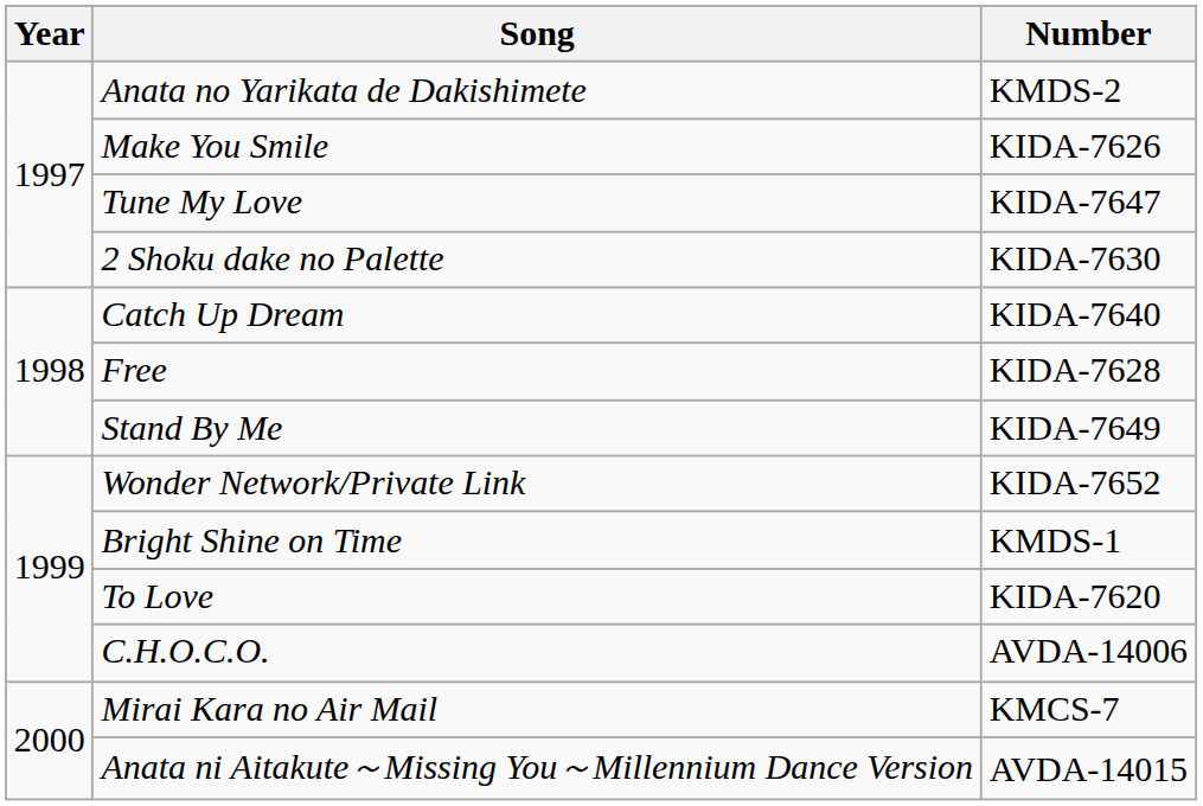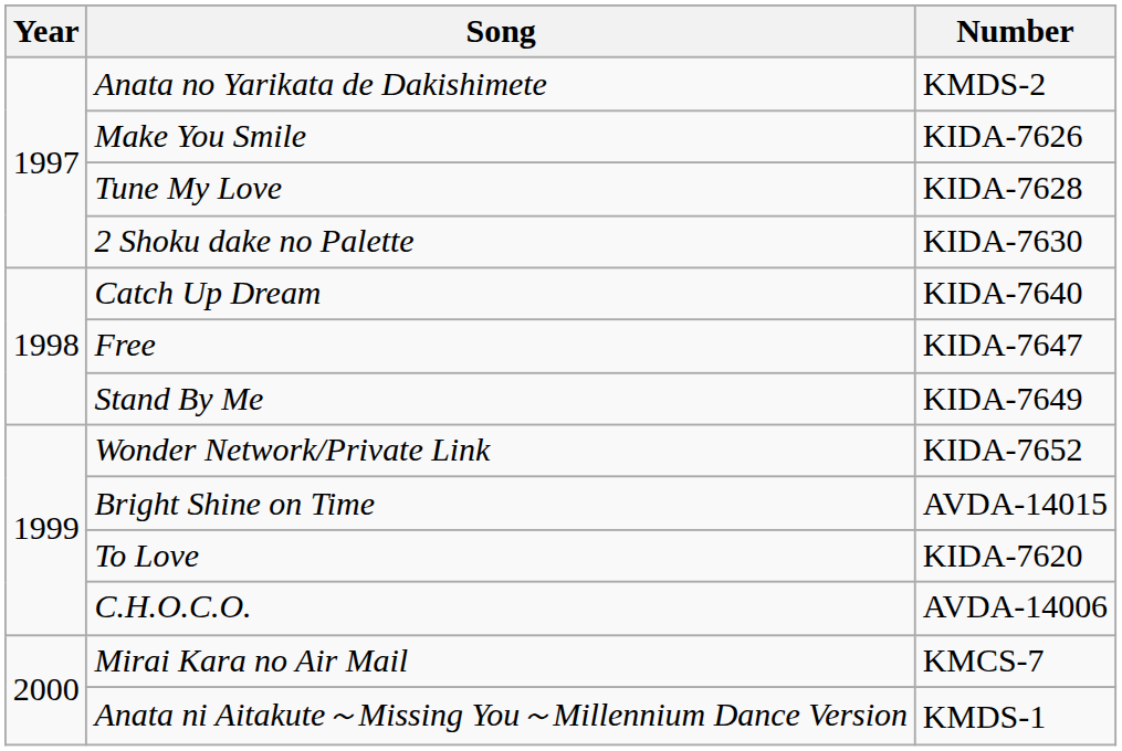 <table class="wikitable sortable">
 <tr>
 <th>Year</th>
 <th>Song</th>
 <th>Number</th>
 </tr>
 <tr>
 <td rowspan="4">1997</td>
 <td><em>Anata no Yarikata de Dakishimete</em></td>
 <td>KMDS-2</td>
 </tr>
 <tr>
 <td><em>Make You Smile</em></td>
 <td>KIDA-7626</td>
 </tr>
 <tr>
 <td><em>Tune My Love</em></td>
-<td>KIDA-7647</td>
+<td>KIDA-7628</td>
 </tr>
 <tr>
 <td><em>2 Shoku dake no Palette</em></td>
 <td>KIDA-7630</td>
 </tr>
 <tr>
 <td rowspan="3">1998</td>
 <td><em>Catch Up Dream</em></td>
 <td>KIDA-7640</td>
 </tr>
 <tr>
 <td><em>Free</em></td>
-<td>KIDA-7628</td>
+<td>KIDA-7647</td>
 </tr>
 <tr>
 <td><em>Stand By Me</em></td>
 <td>KIDA-7649</td>
 </tr>
 <tr>
 <td rowspan="4">1999</td>
 <td><em>Wonder Network/Private Link</em></td>
 <td>KIDA-7652</td>
 </tr>
 <tr>
 <td><em>Bright Shine on Time</em></td>
-<td>KMDS-1</td>
+<td>AVDA-14015</td>
 </tr>
 <tr>
 <td><em>To Love</em></td>
 <td>KIDA-7620</td>
 </tr>
 <tr>
 <td><em>C.H.O.C.O.</em></td>
 <td>AVDA-14006</td>
 </tr>
 <tr>
 <td rowspan="2">2000</td>
 <td><em>Mirai Kara no Air Mail</em></td>
 <td>KMCS-7</td>
 </tr>
 <tr>
 <td><em>Anata ni Aitakute～Missing You～Millennium Dance Version</em></td>
-<td>AVDA-14015</td>
+<td>KMDS-1</td>
 </tr>
 </table>
